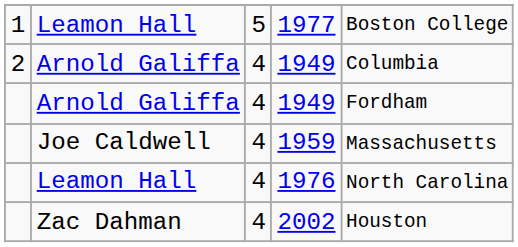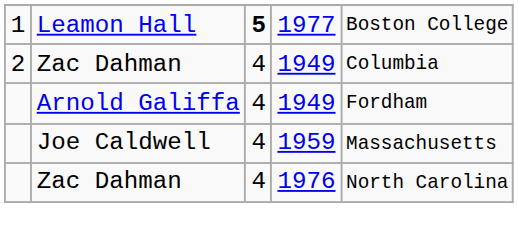 <table class="wikitable">
 <tr>
 </tr>
 <tr>
 <td>1</td>
 <td><a href='#'>Leamon Hall</a></td>
-<td>5</td>
+<td><strong>5</strong></td>
 <td><a href='#'>1977</a></td>
 <td style="font-size:80%;">Boston College</td>
 </tr>
 <tr>
 <td>2</td>
-<td><a href='#'>Arnold Galiffa</a></td>
+<td>Zac Dahman</td>
 <td>4</td>
 <td><a href='#'>1949</a></td>
 <td style="font-size:80%;">Columbia</td>
 </tr>
 <tr>
 <td></td>
 <td><a href='#'>Arnold Galiffa</a></td>
 <td>4</td>
 <td><a href='#'>1949</a></td>
 <td style="font-size:80%;">Fordham</td>
 </tr>
 <tr>
 <td></td>
 <td>Joe Caldwell</td>
 <td>4</td>
 <td><a href='#'>1959</a></td>
 <td style="font-size:80%;">Massachusetts</td>
 </tr>
 <tr>
 <td></td>
-<td><a href='#'>Leamon Hall</a></td>
+<td>Zac Dahman</td>
 <td>4</td>
 <td><a href='#'>1976</a></td>
 <td style="font-size:80%;">North Carolina</td>
 </tr>
-<tr>
-<td></td>
-<td>Zac Dahman</td>
-<td>4</td>
-<td><a href='#'>2002</a></td>
-<td style="font-size:80%;">Houston</td>
-</tr>
 </table>
